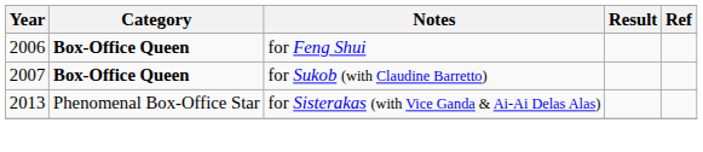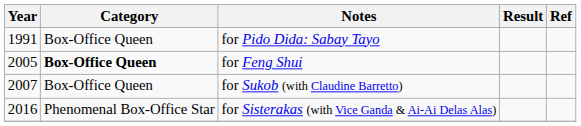 <table class="wikitable">
 <tr>
 <th>Year</th>
 <th>Category</th>
 <th>Notes</th>
 <th>Result</th>
 <th>Ref</th>
 </tr>
 <tr>
-<td>2006</td>
+<td>1991</td>
+<td>Box-Office Queen</td>
+<td>for <em><a href='#'>Pido Dida: Sabay Tayo</a></em></td>
+<td></td>
+<td></td>
+</tr>
+<tr>
+<td>2005</td>
 <td><strong>Box-Office Queen</strong></td>
 <td>for <em><a href='#'>Feng Shui</a></em></td>
 <td></td>
 <td></td>
 </tr>
 <tr>
 <td>2007</td>
-<td><strong>Box-Office Queen</strong></td>
+<td>Box-Office Queen</td>
 <td>for <em><a href='#'>Sukob</a></em> <small>(with <a href='#'>Claudine Barretto</a>)</small></td>
 <td></td>
 <td></td>
 </tr>
 <tr>
-<td>2013</td>
+<td>2016</td>
 <td>Phenomenal Box-Office Star</td>
 <td>for <em><a href='#'>Sisterakas</a></em> <small>(with <a href='#'>Vice Ganda</a> & <a href='#'>Ai-Ai Delas Alas</a>)</small></td>
 <td></td>
 <td></td>
 </tr>
 <tr>
 </tr>
 </table>
